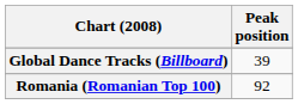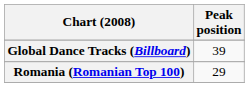 <table class="wikitable sortable plainrowheaders" style="text-align:center">
 <tr>
 <th scope="col">Chart (2008)</th>
 <th scope="col">Peak<br>position</th>
 </tr>
 <tr>
 </tr>
 <tr>
 <th scope="row">Global Dance Tracks (<em><a href='#'>Billboard</a></em>)</th>
 <td style="text-align:center;">39</td>
 </tr>
 <tr>
 </tr>
 <tr>
 <th scope="row">Romania (<a href='#'>Romanian Top 100</a>)</th>
-<td style="text-align:center;">92</td>
+<td style="text-align:center;">29</td>
 </tr>
 <tr>
 </tr>
 </table>
